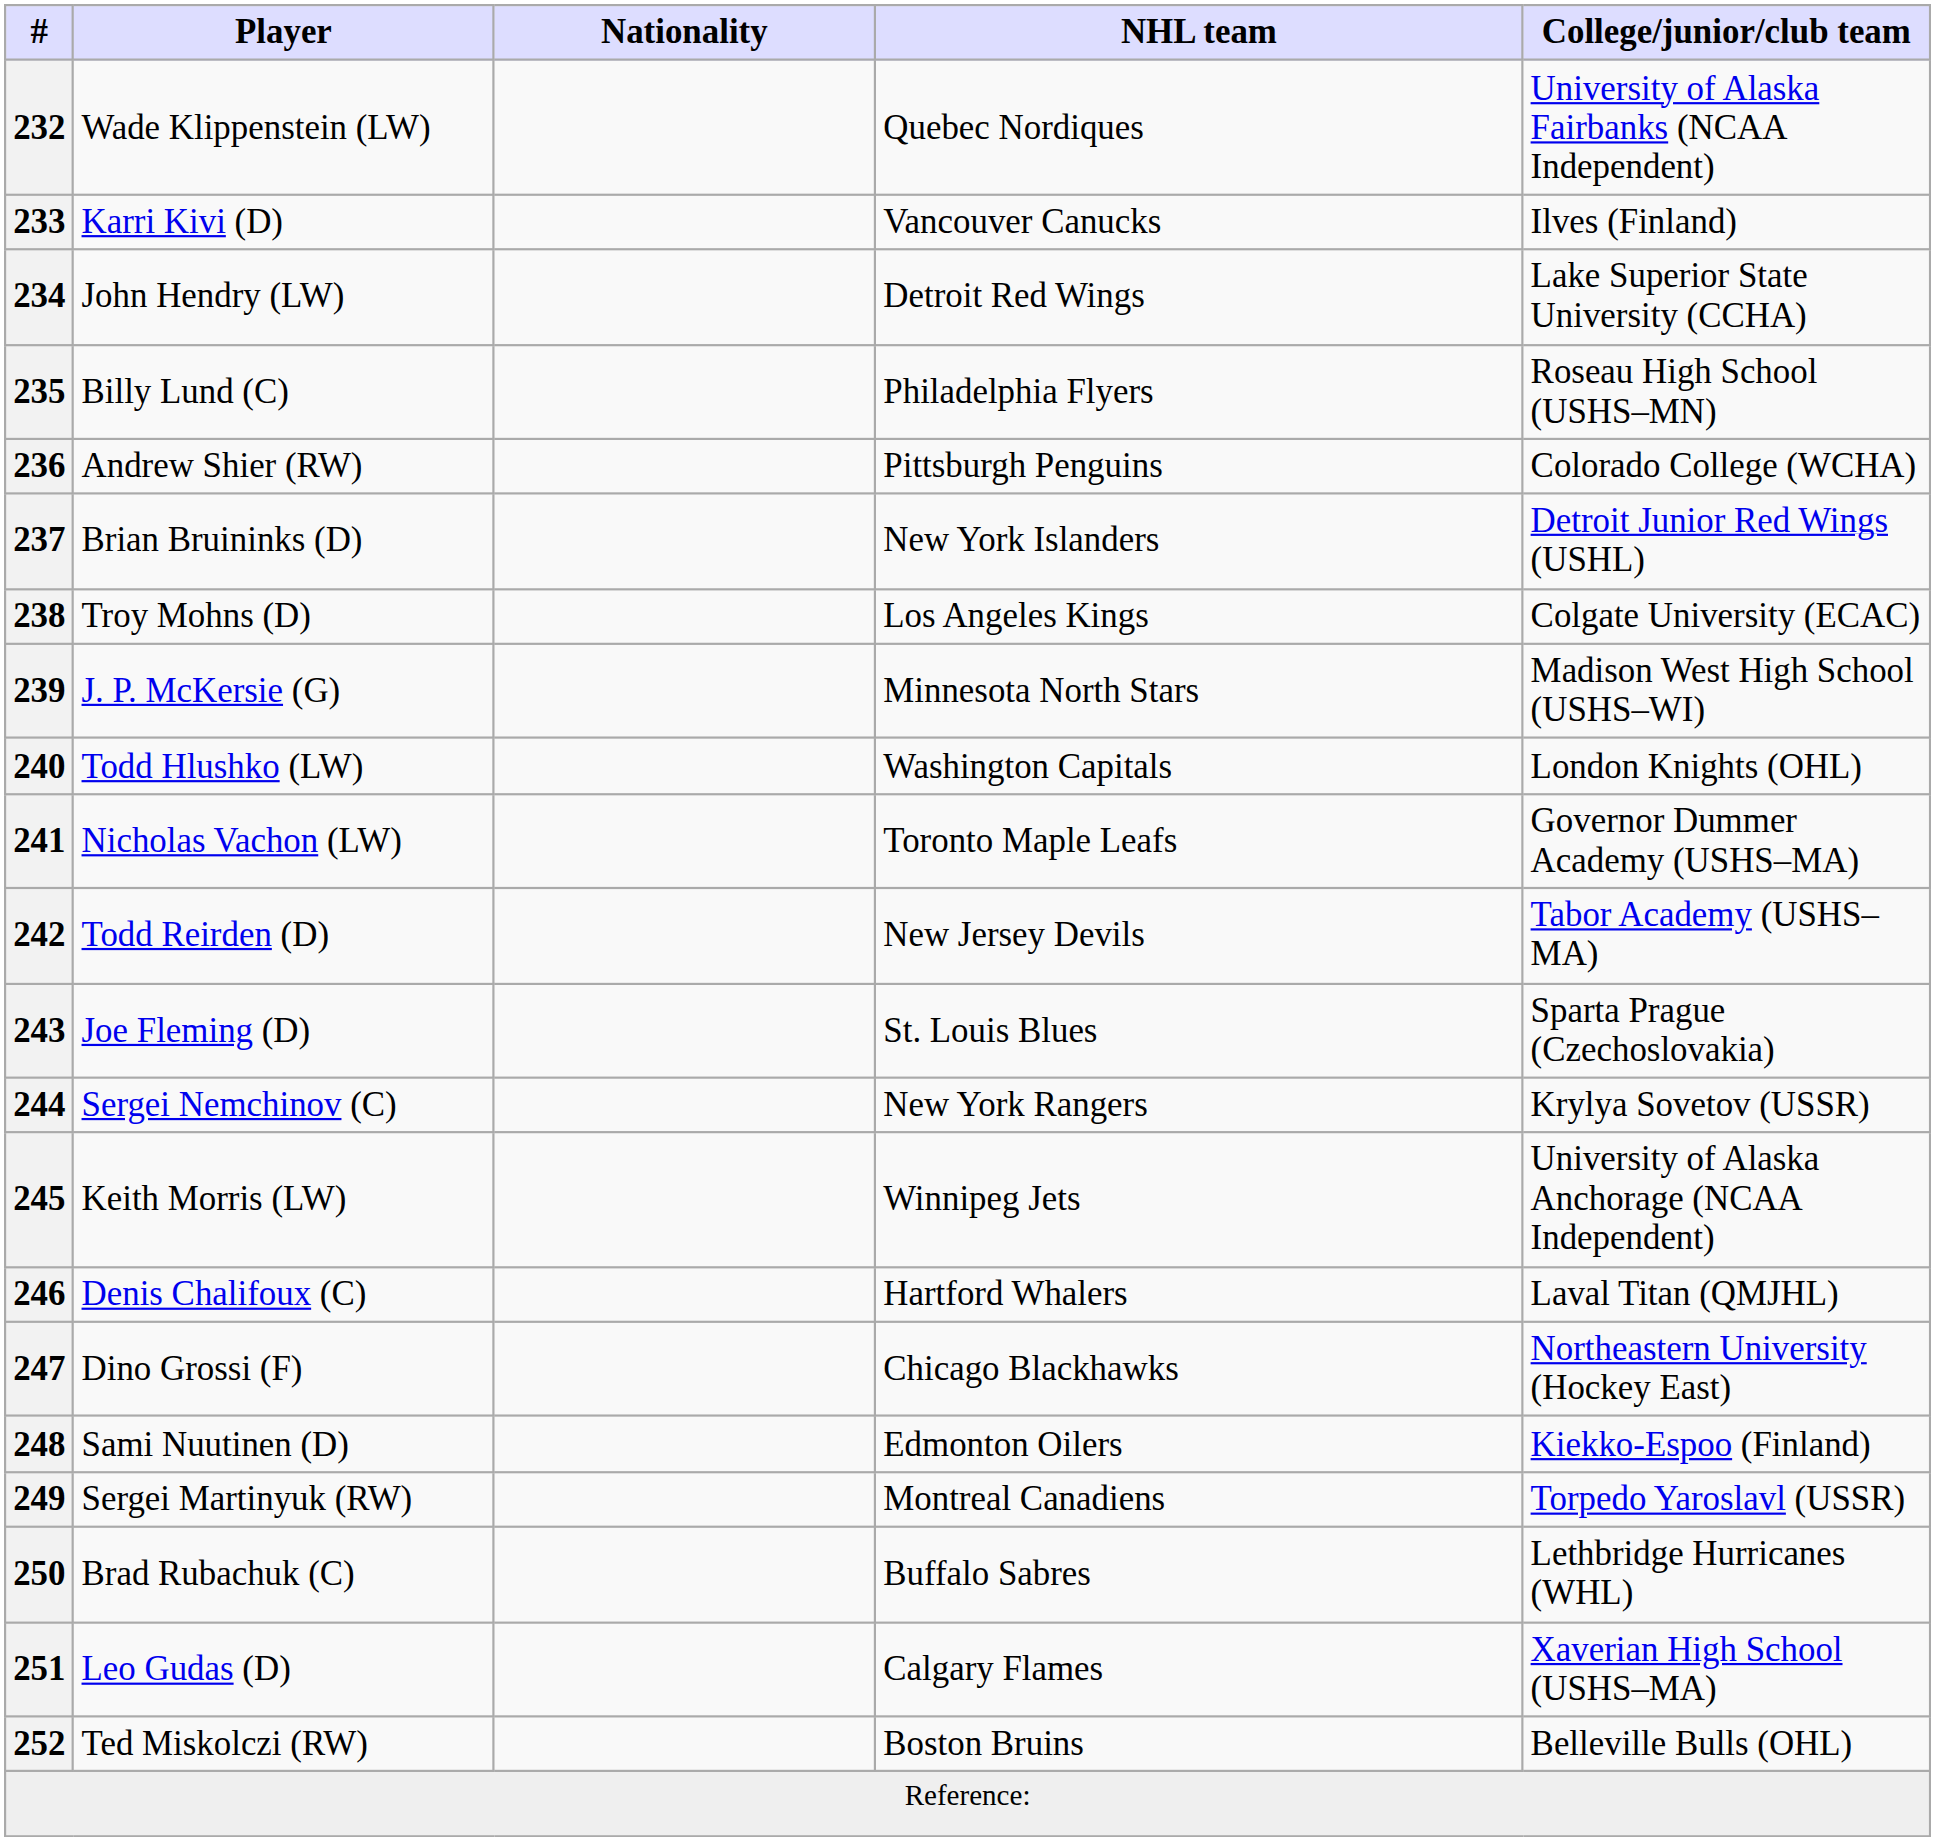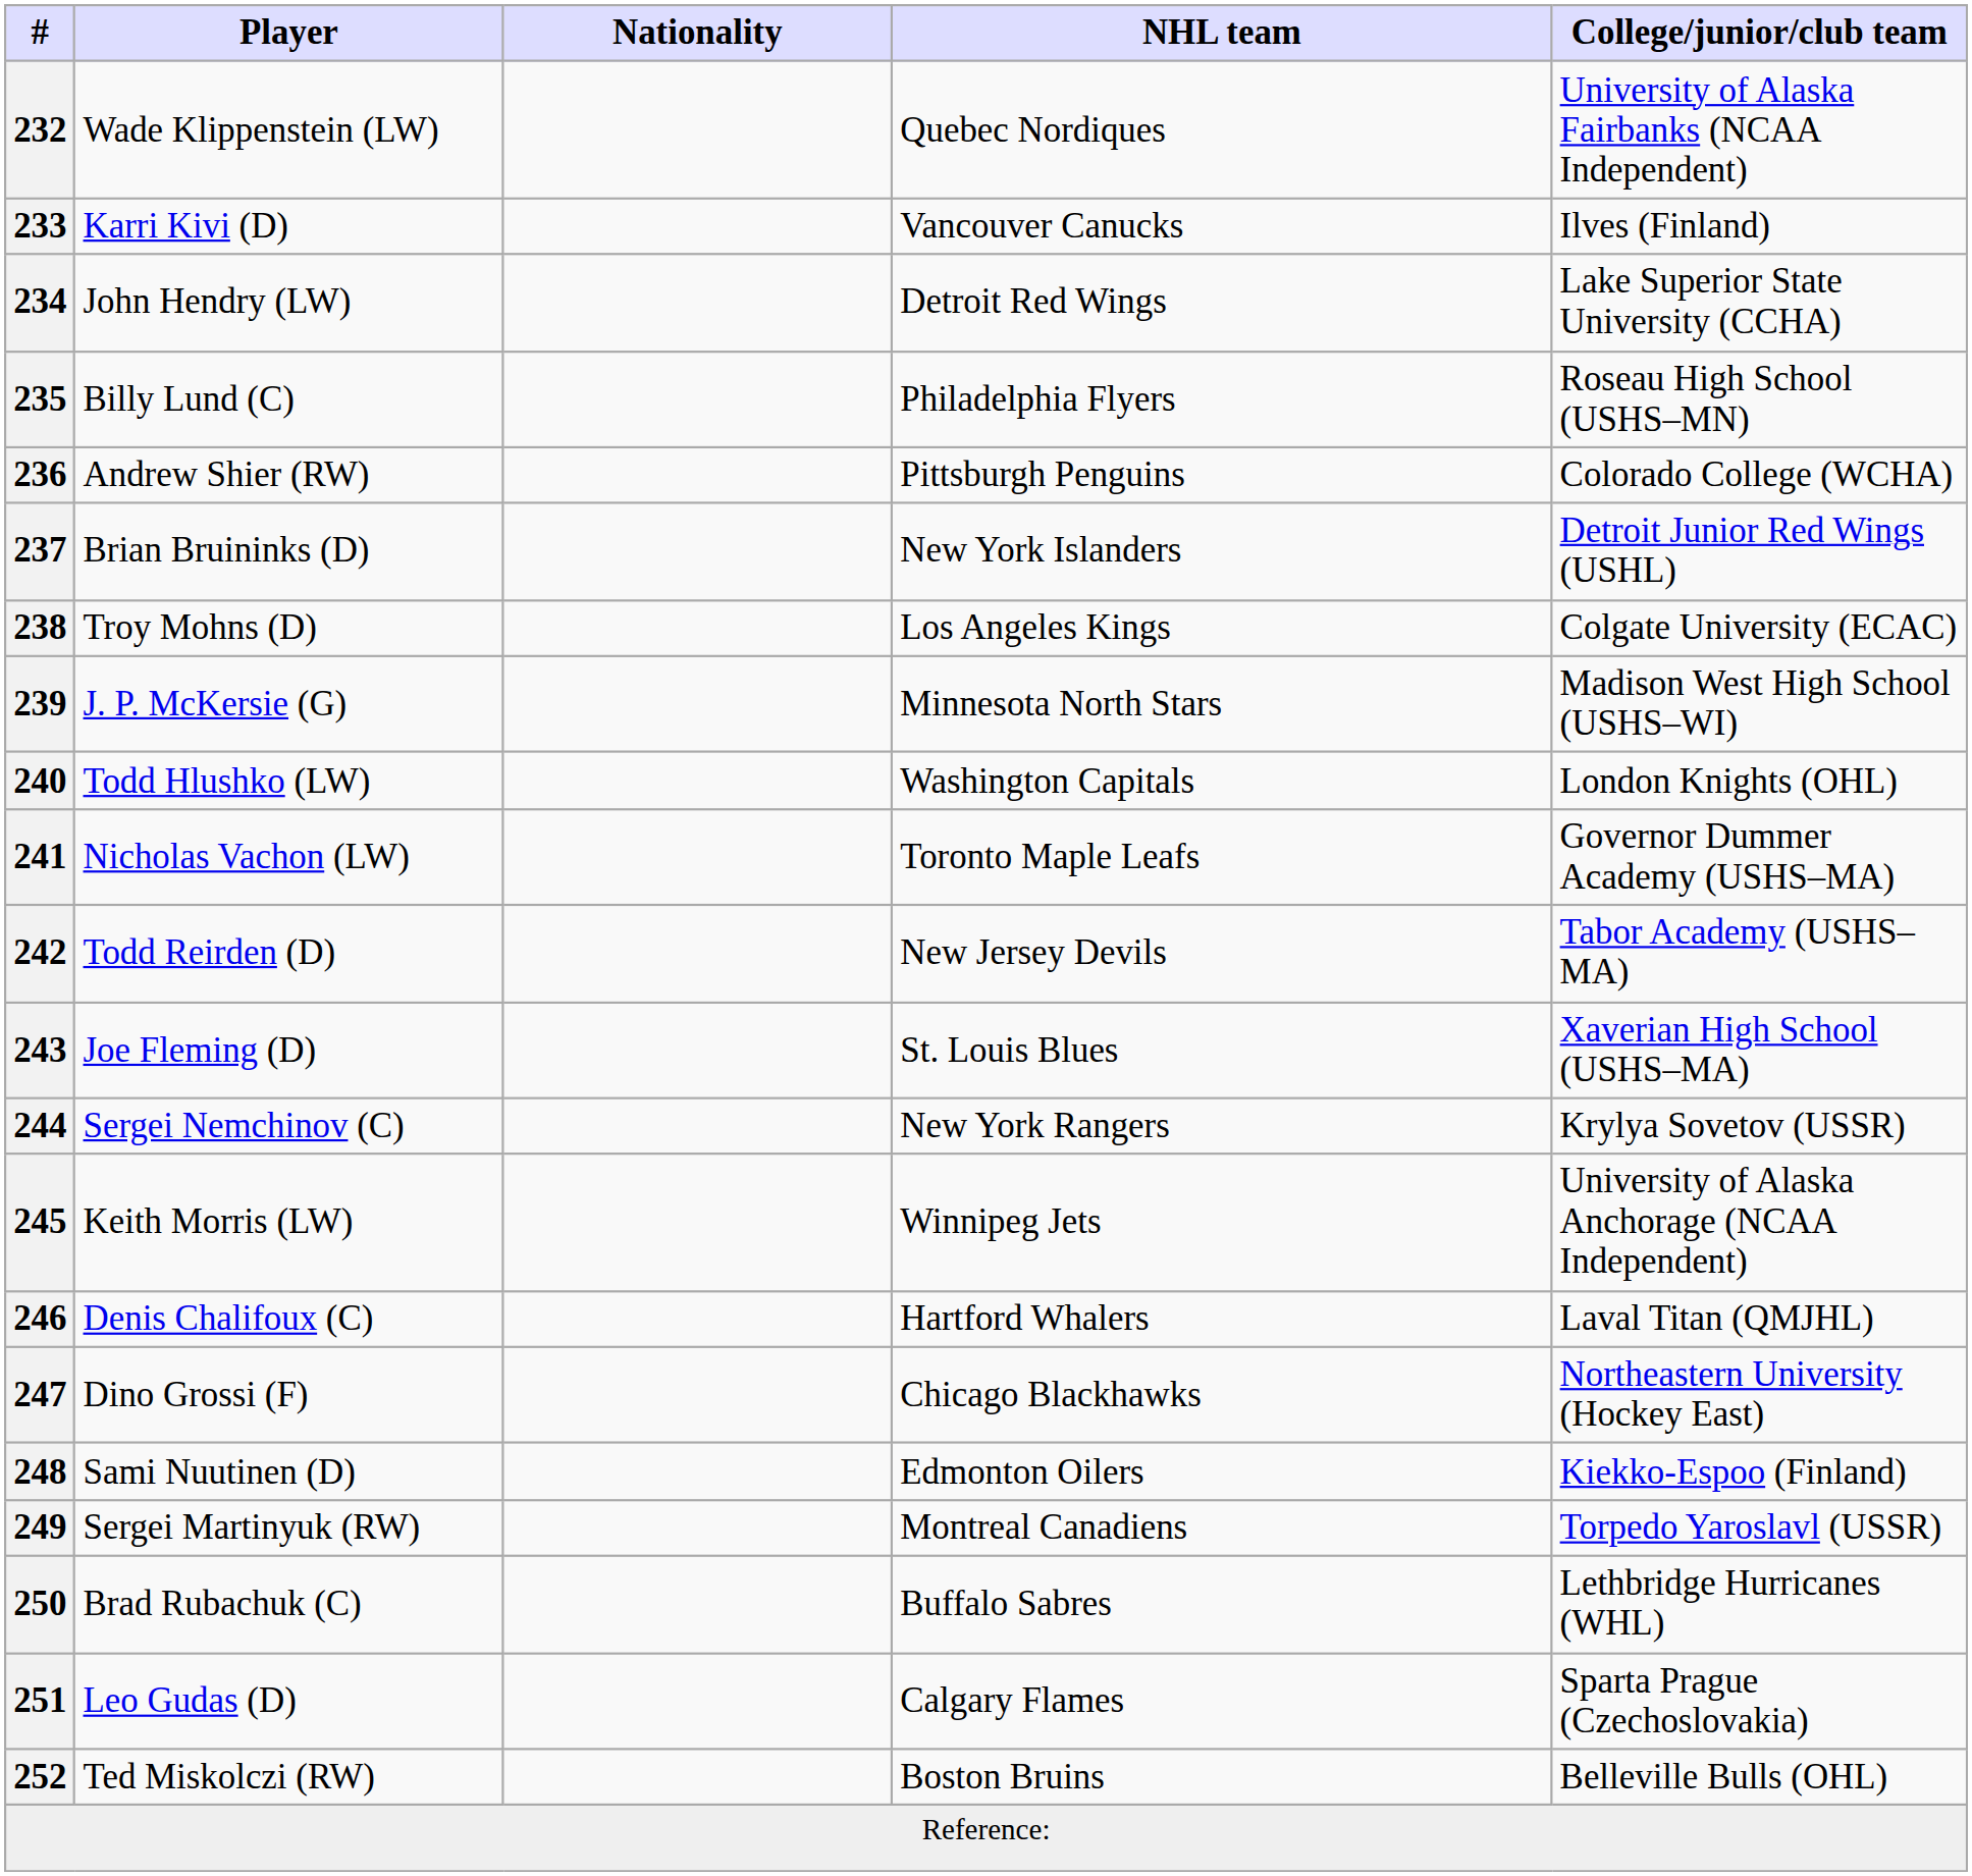 <table class="wikitable" style="width: 100%">
 <tr>
 <th style="background:#ddf; width:2.75%;">#</th>
 <th style="background:#ddf; width:22.0%;">Player</th>
 <th style="background:#ddf; width:20.0%;">Nationality</th>
 <th style="background:#ddf; width:34.0%;">NHL team</th>
 <th style="background:#ddf; width:100.0%;">College/junior/club team</th>
 </tr>
 <tr>
 <th>232</th>
 <td>Wade Klippenstein (LW)</td>
 <td></td>
 <td>Quebec Nordiques</td>
 <td><a href='#'>University of Alaska Fairbanks</a> (NCAA Independent)</td>
 </tr>
 <tr>
 <th>233</th>
 <td><a href='#'>Karri Kivi</a> (D)</td>
 <td></td>
 <td>Vancouver Canucks</td>
 <td>Ilves (Finland)</td>
 </tr>
 <tr>
 <th>234</th>
 <td>John Hendry (LW)</td>
 <td></td>
 <td>Detroit Red Wings</td>
 <td>Lake Superior State University (CCHA)</td>
 </tr>
 <tr>
 <th>235</th>
 <td>Billy Lund (C)</td>
 <td></td>
 <td>Philadelphia Flyers</td>
 <td>Roseau High School (USHS–MN)</td>
 </tr>
 <tr>
 <th>236</th>
 <td>Andrew Shier (RW)</td>
 <td></td>
 <td>Pittsburgh Penguins</td>
 <td>Colorado College (WCHA)</td>
 </tr>
 <tr>
 <th>237</th>
 <td>Brian Bruininks (D)</td>
 <td></td>
 <td>New York Islanders</td>
 <td><a href='#'>Detroit Junior Red Wings</a> (USHL)</td>
 </tr>
 <tr>
 <th>238</th>
 <td>Troy Mohns (D)</td>
 <td></td>
 <td>Los Angeles Kings</td>
 <td>Colgate University (ECAC)</td>
 </tr>
 <tr>
 <th>239</th>
 <td><a href='#'>J. P. McKersie</a> (G)</td>
 <td></td>
 <td>Minnesota North Stars</td>
 <td>Madison West High School (USHS–WI)</td>
 </tr>
 <tr>
 <th>240</th>
 <td><a href='#'>Todd Hlushko</a> (LW)</td>
 <td></td>
 <td>Washington Capitals</td>
 <td>London Knights (OHL)</td>
 </tr>
 <tr>
 <th>241</th>
 <td><a href='#'>Nicholas Vachon</a> (LW)</td>
 <td></td>
 <td>Toronto Maple Leafs</td>
 <td>Governor Dummer Academy (USHS–MA)</td>
 </tr>
 <tr>
 <th>242</th>
 <td><a href='#'>Todd Reirden</a> (D)</td>
 <td></td>
 <td>New Jersey Devils</td>
 <td><a href='#'>Tabor Academy</a> (USHS–MA)</td>
 </tr>
 <tr>
 <th>243</th>
 <td><a href='#'>Joe Fleming</a> (D)</td>
 <td></td>
 <td>St. Louis Blues</td>
-<td>Sparta Prague (Czechoslovakia)</td>
+<td><a href='#'>Xaverian High School</a> (USHS–MA)</td>
 </tr>
 <tr>
 <th>244</th>
 <td><a href='#'>Sergei Nemchinov</a> (C)</td>
 <td></td>
 <td>New York Rangers</td>
 <td>Krylya Sovetov (USSR)</td>
 </tr>
 <tr>
 <th>245</th>
 <td>Keith Morris (LW)</td>
 <td></td>
 <td>Winnipeg Jets</td>
 <td>University of Alaska Anchorage (NCAA Independent)</td>
 </tr>
 <tr>
 <th>246</th>
 <td><a href='#'>Denis Chalifoux</a> (C)</td>
 <td></td>
 <td>Hartford Whalers</td>
 <td>Laval Titan (QMJHL)</td>
 </tr>
 <tr>
 <th>247</th>
 <td>Dino Grossi (F)</td>
 <td></td>
 <td>Chicago Blackhawks</td>
 <td><a href='#'>Northeastern University</a> (Hockey East)</td>
 </tr>
 <tr>
 <th>248</th>
 <td>Sami Nuutinen (D)</td>
 <td></td>
 <td>Edmonton Oilers</td>
 <td><a href='#'>Kiekko-Espoo</a> (Finland)</td>
 </tr>
 <tr>
 <th>249</th>
 <td>Sergei Martinyuk (RW)</td>
 <td></td>
 <td>Montreal Canadiens</td>
 <td><a href='#'>Torpedo Yaroslavl</a> (USSR)</td>
 </tr>
 <tr>
 <th>250</th>
 <td>Brad Rubachuk (C)</td>
 <td></td>
 <td>Buffalo Sabres</td>
 <td>Lethbridge Hurricanes (WHL)</td>
 </tr>
 <tr>
 <th>251</th>
 <td><a href='#'>Leo Gudas</a> (D)</td>
 <td></td>
 <td>Calgary Flames</td>
-<td><a href='#'>Xaverian High School</a> (USHS–MA)</td>
+<td>Sparta Prague (Czechoslovakia)</td>
 </tr>
 <tr>
 <th>252</th>
 <td>Ted Miskolczi (RW)</td>
 <td></td>
 <td>Boston Bruins</td>
 <td>Belleville Bulls (OHL)</td>
 </tr>
 <tr>
 <td align=center colspan="6" bgcolor="#efefef"><sup>Reference:  </sup></td>
 </tr>
 </table>
